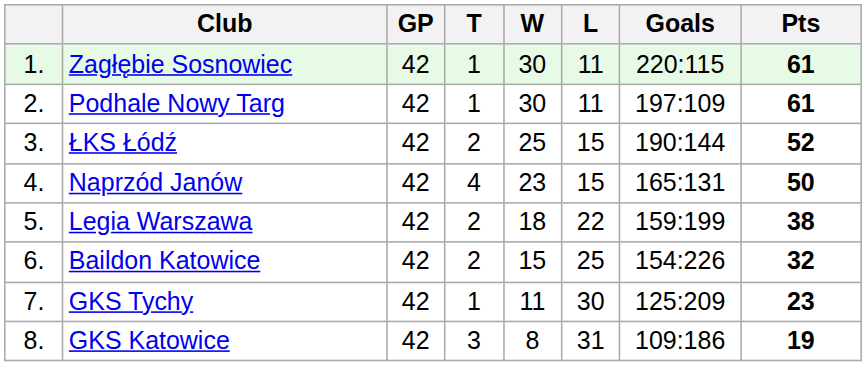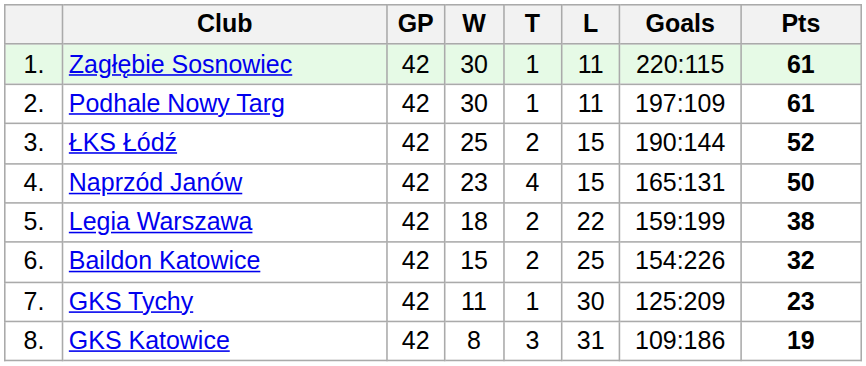 <table class="wikitable">
 <tr>
 <th width="30"></th>
 <th width="200">Club</th>
 <th width="30">GP</th>
+<th width="30">W</th>
 <th width="30">T</th>
-<th width="30">W</th>
 <th width="30">L</th>
 <th width="70">Goals</th>
 <th width="70">Pts</th>
 </tr>
 <tr bgcolor="#e6fae6" align="center">
 <td>1.</td>
 <td align="left"><a href='#'>Zagłębie Sosnowiec</a></td>
 <td>42</td>
+<td>30</td>
 <td>1</td>
-<td>30</td>
 <td>11</td>
 <td>220:115</td>
 <td><strong>61</strong></td>
 </tr>
 <tr bgcolor="#FFFFFF" align="center">
 <td>2.</td>
 <td align="left"><a href='#'>Podhale Nowy Targ</a></td>
 <td>42</td>
+<td>30</td>
 <td>1</td>
-<td>30</td>
 <td>11</td>
 <td>197:109</td>
 <td><strong>61</strong></td>
 </tr>
 <tr bgcolor="#FFFFFF" align="center">
 <td>3.</td>
 <td align="left"><a href='#'>ŁKS Łódź</a></td>
 <td>42</td>
+<td>25</td>
 <td>2</td>
-<td>25</td>
 <td>15</td>
 <td>190:144</td>
 <td><strong>52</strong></td>
 </tr>
 <tr bgcolor="#FFFFFF" align="center">
 <td>4.</td>
 <td align="left"><a href='#'>Naprzód Janów</a></td>
 <td>42</td>
+<td>23</td>
 <td>4</td>
-<td>23</td>
 <td>15</td>
 <td>165:131</td>
 <td><strong>50</strong></td>
 </tr>
 <tr bgcolor="#FFFFFF" align="center">
 <td>5.</td>
 <td align="left"><a href='#'>Legia Warszawa</a></td>
 <td>42</td>
+<td>18</td>
 <td>2</td>
-<td>18</td>
 <td>22</td>
 <td>159:199</td>
 <td><strong>38</strong></td>
 </tr>
 <tr bgcolor="#FFFFFF" align="center">
 <td>6.</td>
 <td align="left"><a href='#'>Baildon Katowice</a></td>
 <td>42</td>
+<td>15</td>
 <td>2</td>
-<td>15</td>
 <td>25</td>
 <td>154:226</td>
 <td><strong>32</strong></td>
 </tr>
 <tr bgcolor="#FFFFFF" align="center">
 <td>7.</td>
 <td align="left"><a href='#'>GKS Tychy</a></td>
 <td>42</td>
+<td>11</td>
 <td>1</td>
-<td>11</td>
 <td>30</td>
 <td>125:209</td>
 <td><strong>23</strong></td>
 </tr>
 <tr bgcolor="#FFFFFF" align="center">
 <td>8.</td>
 <td align="left"><a href='#'>GKS Katowice</a></td>
 <td>42</td>
+<td>8</td>
 <td>3</td>
-<td>8</td>
 <td>31</td>
 <td>109:186</td>
 <td><strong>19</strong></td>
 </tr>
 </table>
